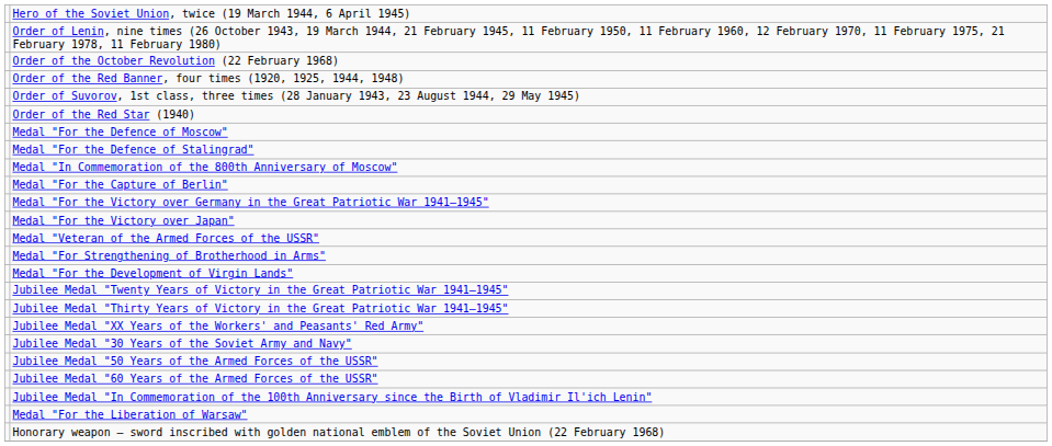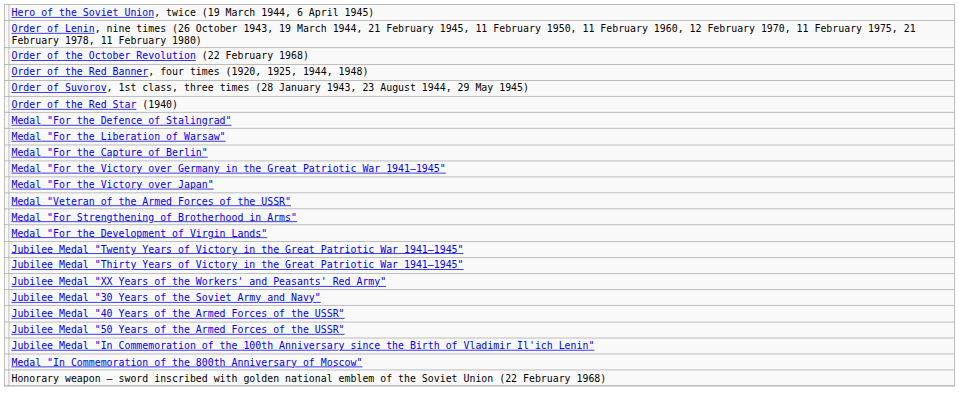 <table class="wikitable">
 <tr>
 <td> </td>
 <td><a href='#'>Hero of the Soviet Union</a>, twice (19 March 1944, 6 April 1945)</td>
 </tr>
 <tr>
 <td></td>
 <td><a href='#'>Order of Lenin</a>, nine times (26 October 1943, 19 March 1944, 21 February 1945, 11 February 1950, 11 February 1960, 12 February 1970, 11 February 1975, 21 February 1978, 11 February 1980)</td>
 </tr>
 <tr>
 <td></td>
 <td><a href='#'>Order of the October Revolution</a> (22 February 1968)</td>
 </tr>
 <tr>
 <td></td>
 <td><a href='#'>Order of the Red Banner</a>, four times (1920, 1925, 1944, 1948)</td>
 </tr>
 <tr>
 <td></td>
 <td><a href='#'>Order of Suvorov</a>, 1st class, three times (28 January 1943, 23 August 1944, 29 May 1945)</td>
 </tr>
 <tr>
 <td></td>
 <td><a href='#'>Order of the Red Star</a> (1940)</td>
 </tr>
 <tr>
 <td></td>
-<td><a href='#'>Medal "For the Defence of Moscow"</a></td>
-</tr>
-<tr>
-<td></td>
 <td><a href='#'>Medal "For the Defence of Stalingrad"</a></td>
 </tr>
 <tr>
 <td></td>
-<td><a href='#'>Medal "In Commemoration of the 800th Anniversary of Moscow"</a></td>
+<td><a href='#'>Medal "For the Liberation of Warsaw"</a></td>
 </tr>
 <tr>
 <td></td>
 <td><a href='#'>Medal "For the Capture of Berlin"</a></td>
 </tr>
 <tr>
 <td></td>
 <td><a href='#'>Medal "For the Victory over Germany in the Great Patriotic War 1941–1945"</a></td>
 </tr>
 <tr>
 <td></td>
 <td><a href='#'>Medal "For the Victory over Japan"</a></td>
 </tr>
 <tr>
 <td></td>
 <td><a href='#'>Medal "Veteran of the Armed Forces of the USSR"</a></td>
 </tr>
 <tr>
 <td></td>
 <td><a href='#'>Medal "For Strengthening of Brotherhood in Arms"</a></td>
 </tr>
 <tr>
 <td></td>
 <td><a href='#'>Medal "For the Development of Virgin Lands"</a></td>
 </tr>
 <tr>
 <td></td>
 <td><a href='#'>Jubilee Medal "Twenty Years of Victory in the Great Patriotic War 1941–1945"</a></td>
 </tr>
 <tr>
 <td></td>
 <td><a href='#'>Jubilee Medal "Thirty Years of Victory in the Great Patriotic War 1941–1945"</a></td>
 </tr>
 <tr>
 <td></td>
 <td><a href='#'>Jubilee Medal "XX Years of the Workers' and Peasants' Red Army"</a></td>
 </tr>
 <tr>
 <td></td>
 <td><a href='#'>Jubilee Medal "30 Years of the Soviet Army and Navy"</a></td>
 </tr>
 <tr>
 <td></td>
-<td><a href='#'>Jubilee Medal "50 Years of the Armed Forces of the USSR"</a></td>
+<td><a href='#'>Jubilee Medal "40 Years of the Armed Forces of the USSR"</a></td>
 </tr>
 <tr>
 <td></td>
-<td><a href='#'>Jubilee Medal "60 Years of the Armed Forces of the USSR"</a></td>
+<td><a href='#'>Jubilee Medal "50 Years of the Armed Forces of the USSR"</a></td>
 </tr>
 <tr>
 <td></td>
 <td><a href='#'>Jubilee Medal "In Commemoration of the 100th Anniversary since the Birth of Vladimir Il'ich Lenin"</a></td>
 </tr>
 <tr>
 <td></td>
-<td><a href='#'>Medal "For the Liberation of Warsaw"</a></td>
+<td><a href='#'>Medal "In Commemoration of the 800th Anniversary of Moscow"</a></td>
 </tr>
 <tr>
 <td></td>
 <td>Honorary weapon – sword inscribed with golden national emblem of the Soviet Union (22 February 1968)</td>
 </tr>
 <tr>
 </tr>
 </table>
